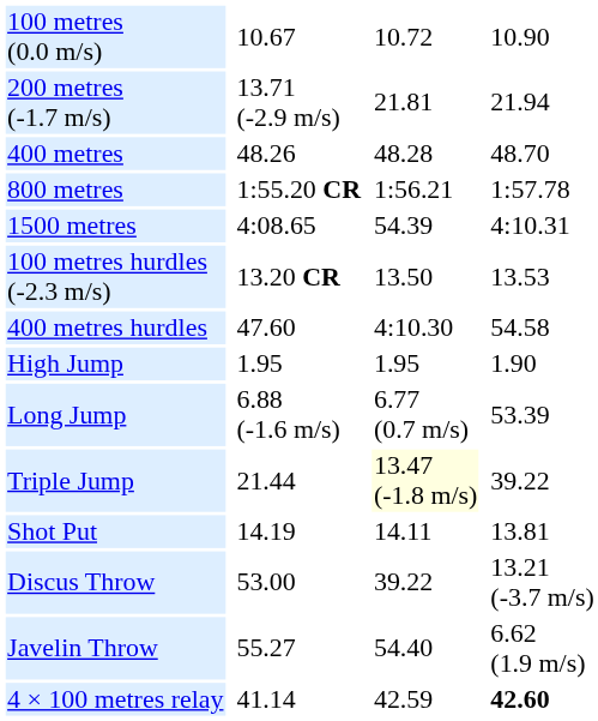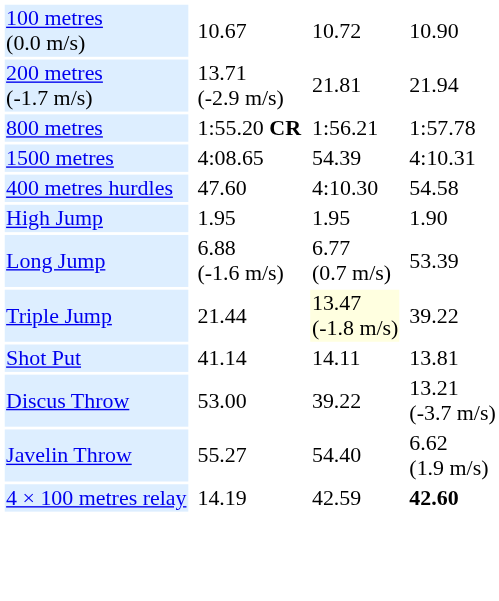 <table>
 <tr>
 <td bgcolor = DDEEFF><a href='#'>100 metres</a> <br> (0.0 m/s)</td>
 <td></td>
 <td>10.67</td>
 <td></td>
 <td>10.72</td>
 <td></td>
 <td>10.90</td>
 </tr>
 <tr>
 <td bgcolor = DDEEFF><a href='#'>200 metres</a> <br> (-1.7 m/s)</td>
 <td></td>
 <td>13.71 <br> (-2.9 m/s)</td>
 <td></td>
 <td>21.81</td>
 <td></td>
 <td>21.94</td>
 </tr>
 <tr>
-<td bgcolor = DDEEFF><a href='#'>400 metres</a></td>
-<td></td>
-<td>48.26</td>
-<td></td>
-<td>48.28</td>
-<td></td>
-<td>48.70</td>
-</tr>
-<tr>
 <td bgcolor = DDEEFF><a href='#'>800 metres</a></td>
 <td></td>
 <td>1:55.20 <strong>CR</strong></td>
 <td></td>
 <td>1:56.21</td>
 <td></td>
 <td>1:57.78</td>
 </tr>
 <tr>
 <td bgcolor = DDEEFF><a href='#'>1500 metres</a></td>
 <td></td>
 <td>4:08.65</td>
 <td></td>
 <td>54.39</td>
 <td></td>
 <td>4:10.31</td>
-</tr>
-<tr>
-<td bgcolor = DDEEFF><a href='#'>100 metres hurdles</a> <br> (-2.3 m/s)</td>
-<td></td>
-<td>13.20 <strong>CR</strong></td>
-<td></td>
-<td>13.50</td>
-<td></td>
-<td>13.53</td>
 </tr>
 <tr>
 <td bgcolor = DDEEFF><a href='#'>400 metres hurdles</a></td>
 <td></td>
 <td>47.60</td>
 <td></td>
 <td>4:10.30</td>
 <td></td>
 <td>54.58</td>
 </tr>
 <tr>
 <td bgcolor = DDEEFF><a href='#'>High Jump</a></td>
 <td></td>
 <td>1.95</td>
 <td></td>
 <td>1.95</td>
 <td></td>
 <td>1.90</td>
 </tr>
 <tr>
 <td bgcolor = DDEEFF><a href='#'>Long Jump</a></td>
 <td></td>
 <td>6.88 <br> (-1.6 m/s)</td>
 <td></td>
 <td>6.77 <br> (0.7 m/s)</td>
 <td></td>
 <td>53.39</td>
 </tr>
 <tr>
 <td bgcolor = DDEEFF><a href='#'>Triple Jump</a></td>
 <td></td>
 <td>21.44</td>
 <td></td>
 <td style="background: lightyellow;">13.47 <br> (-1.8 m/s)</td>
 <td></td>
 <td>39.22</td>
 </tr>
 <tr>
 <td bgcolor = DDEEFF><a href='#'>Shot Put</a></td>
 <td></td>
-<td>14.19</td>
+<td>41.14</td>
 <td></td>
 <td>14.11</td>
 <td></td>
 <td>13.81</td>
 </tr>
 <tr>
 <td bgcolor = DDEEFF><a href='#'>Discus Throw</a></td>
 <td></td>
 <td>53.00</td>
 <td></td>
 <td>39.22</td>
 <td></td>
 <td>13.21 <br> (-3.7 m/s)</td>
 </tr>
 <tr>
 <td bgcolor = DDEEFF><a href='#'>Javelin Throw</a></td>
 <td></td>
 <td>55.27</td>
 <td></td>
 <td>54.40</td>
 <td></td>
 <td>6.62 <br> (1.9 m/s)</td>
 </tr>
 <tr>
 <td bgcolor = DDEEFF><a href='#'>4 × 100 metres relay</a></td>
 <td></td>
-<td>41.14</td>
+<td>14.19</td>
 <td></td>
 <td>42.59</td>
 <td></td>
 <td><strong>42.60</strong></td>
 </tr>
 </table>
